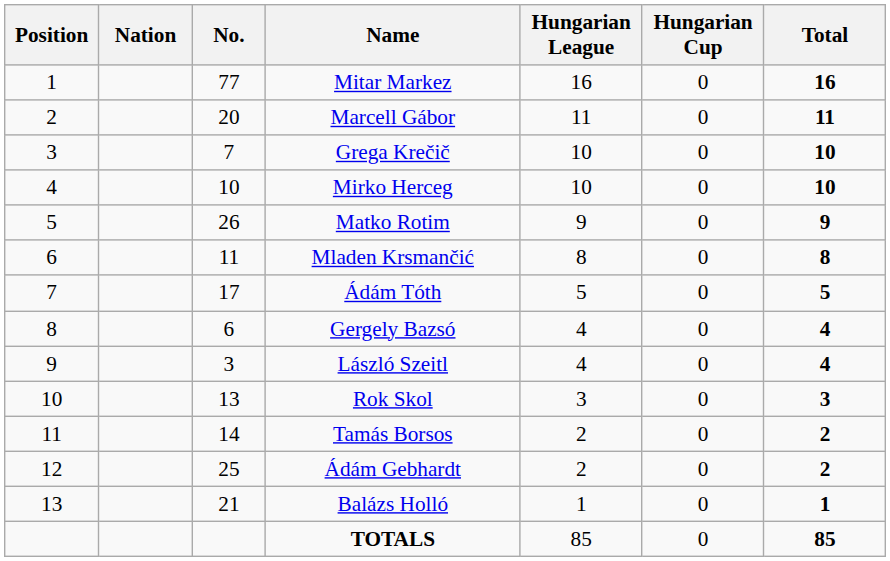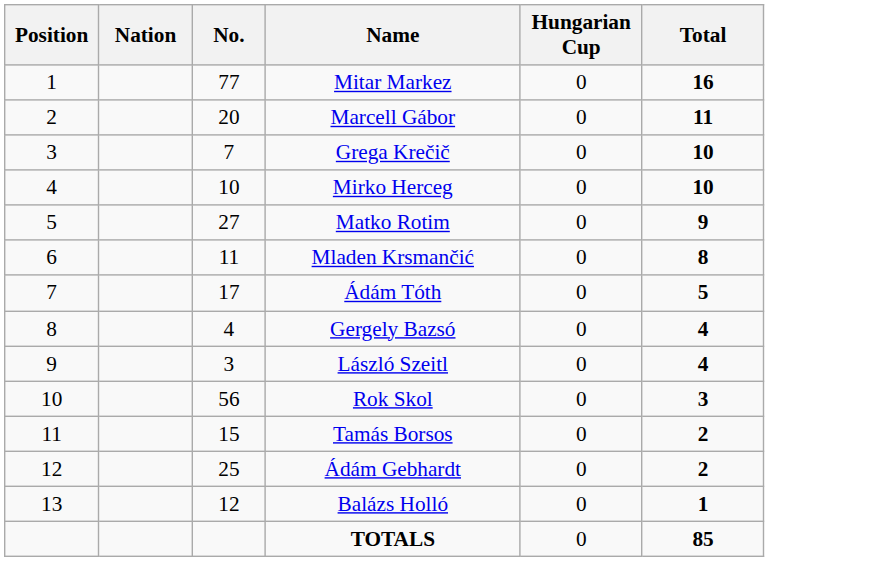 <table class="wikitable" style="font-size: 95%; text-align: center;">
 <tr>
 <th width=60>Position</th>
 <th width=60>Nation</th>
 <th width=45>No.</th>
 <th width=175>Name</th>
-<th width=80>Hungarian League</th>
 <th width=80>Hungarian Cup</th>
 <th width=80>Total</th>
 </tr>
 <tr>
 <td>1</td>
 <td></td>
 <td>77</td>
 <td><a href='#'>Mitar Markez</a></td>
-<td>16</td>
 <td>0</td>
 <td><strong>16</strong></td>
 </tr>
 <tr>
 <td>2</td>
 <td></td>
 <td>20</td>
 <td><a href='#'>Marcell Gábor</a></td>
-<td>11</td>
 <td>0</td>
 <td><strong>11</strong></td>
 </tr>
 <tr>
 <td>3</td>
 <td></td>
 <td>7</td>
 <td><a href='#'>Grega Krečič</a></td>
-<td>10</td>
 <td>0</td>
 <td><strong>10</strong></td>
 </tr>
 <tr>
 <td>4</td>
 <td></td>
 <td>10</td>
 <td><a href='#'>Mirko Herceg</a></td>
-<td>10</td>
 <td>0</td>
 <td><strong>10</strong></td>
 </tr>
 <tr>
 <td>5</td>
 <td></td>
-<td>26</td>
+<td>27</td>
 <td><a href='#'>Matko Rotim</a></td>
-<td>9</td>
 <td>0</td>
 <td><strong>9</strong></td>
 </tr>
 <tr>
 <td>6</td>
 <td></td>
 <td>11</td>
 <td><a href='#'>Mladen Krsmančić</a></td>
-<td>8</td>
 <td>0</td>
 <td><strong>8</strong></td>
 </tr>
 <tr>
 <td>7</td>
 <td></td>
 <td>17</td>
 <td><a href='#'>Ádám Tóth</a></td>
-<td>5</td>
 <td>0</td>
 <td><strong>5</strong></td>
 </tr>
 <tr>
 <td>8</td>
 <td></td>
-<td>6</td>
+<td>4</td>
 <td><a href='#'>Gergely Bazsó</a></td>
-<td>4</td>
 <td>0</td>
 <td><strong>4</strong></td>
 </tr>
 <tr>
 <td>9</td>
 <td></td>
 <td>3</td>
 <td><a href='#'>László Szeitl</a></td>
-<td>4</td>
 <td>0</td>
 <td><strong>4</strong></td>
 </tr>
 <tr>
 <td>10</td>
 <td></td>
-<td>13</td>
+<td>56</td>
 <td><a href='#'>Rok Skol</a></td>
-<td>3</td>
 <td>0</td>
 <td><strong>3</strong></td>
 </tr>
 <tr>
 <td>11</td>
 <td></td>
-<td>14</td>
+<td>15</td>
 <td><a href='#'>Tamás Borsos</a></td>
-<td>2</td>
 <td>0</td>
 <td><strong>2</strong></td>
 </tr>
 <tr>
 <td>12</td>
 <td></td>
 <td>25</td>
 <td><a href='#'>Ádám Gebhardt</a></td>
-<td>2</td>
 <td>0</td>
 <td><strong>2</strong></td>
 </tr>
 <tr>
 <td>13</td>
 <td></td>
-<td>21</td>
+<td>12</td>
 <td><a href='#'>Balázs Holló</a></td>
-<td>1</td>
 <td>0</td>
 <td><strong>1</strong></td>
 </tr>
 <tr>
 <td></td>
 <td></td>
 <td></td>
 <td><strong>TOTALS</strong></td>
-<td>85</td>
 <td>0</td>
 <td><strong>85</strong></td>
 </tr>
 </table>
